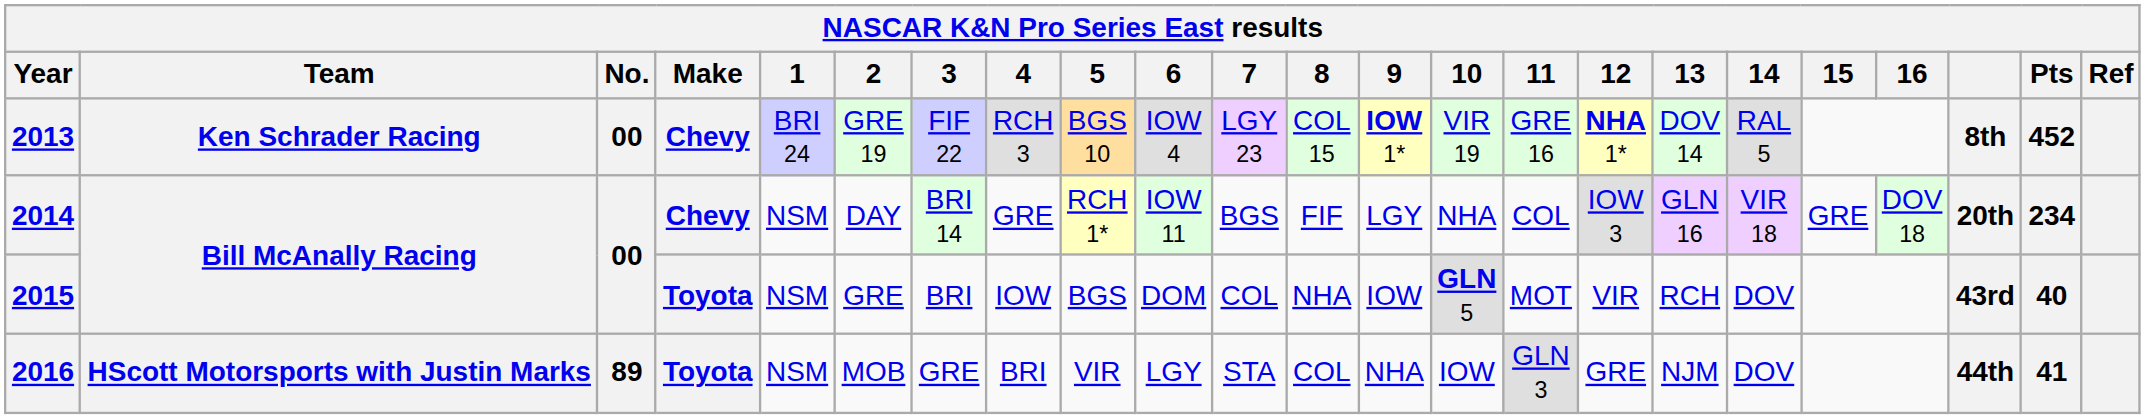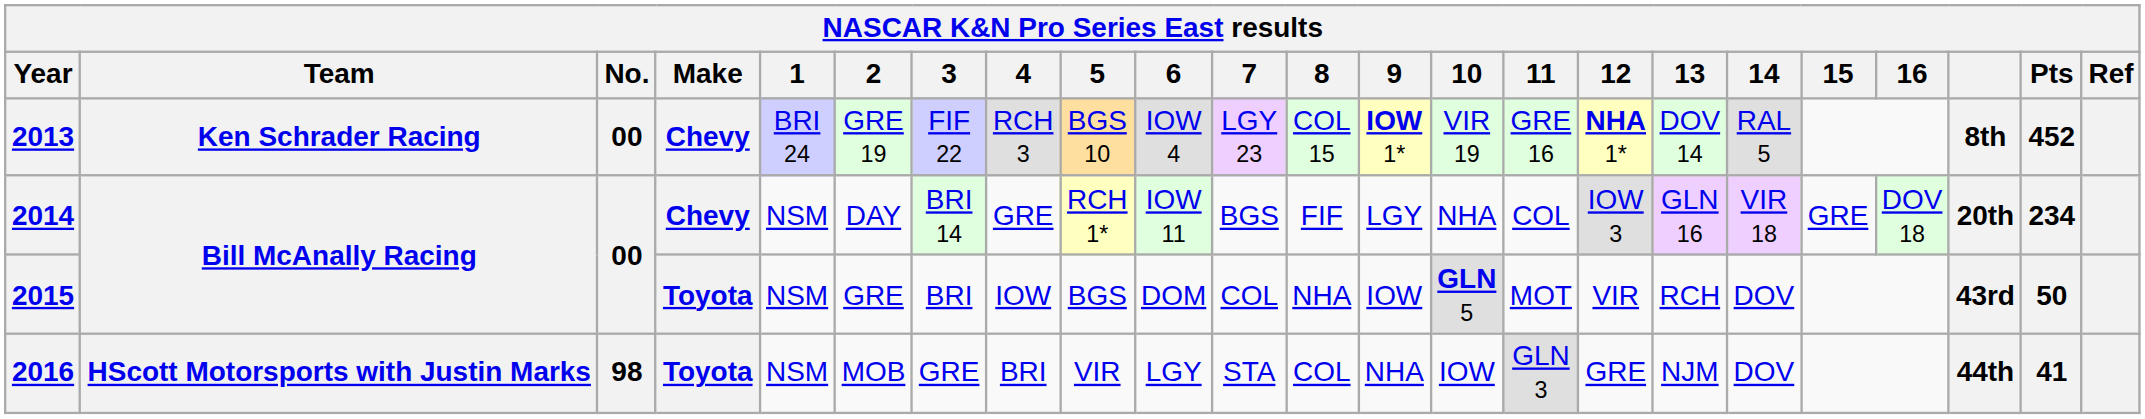 <table class="wikitable" style="text-align:center; font-size:75%">
 <tr>
 <th colspan=23><a href='#'>NASCAR K&N Pro Series East</a> results</th>
 </tr>
 <tr>
 <th>Year</th>
 <th>Team</th>
 <th>No.</th>
 <th>Make</th>
 <th>1</th>
 <th>2</th>
 <th>3</th>
 <th>4</th>
 <th>5</th>
 <th>6</th>
 <th>7</th>
 <th>8</th>
 <th>9</th>
 <th>10</th>
 <th>11</th>
 <th>12</th>
 <th>13</th>
 <th>14</th>
 <th>15</th>
 <th>16</th>
 <th></th>
 <th>Pts</th>
 <th>Ref</th>
 </tr>
 <tr>
 <th><a href='#'>2013</a></th>
 <th><a href='#'>Ken Schrader Racing</a></th>
 <th>00</th>
 <th><a href='#'>Chevy</a></th>
 <td style="background:#CFCFFF;"><a href='#'>BRI</a><br><small>24</small></td>
 <td style="background:#DFFFDF;"><a href='#'>GRE</a><br><small>19</small></td>
 <td style="background:#CFCFFF;"><a href='#'>FIF</a><br><small>22</small></td>
 <td style="background:#DFDFDF;"><a href='#'>RCH</a><br><small>3</small></td>
 <td style="background:#FFDF9F;"><a href='#'>BGS</a><br><small>10</small></td>
 <td style="background:#DFDFDF;"><a href='#'>IOW</a><br><small>4</small></td>
 <td style="background:#EFCFFF;"><a href='#'>LGY</a><br><small>23</small></td>
 <td style="background:#DFFFDF;"><a href='#'>COL</a><br><small>15</small></td>
 <td style="background:#FFFFBF;"><strong><a href='#'>IOW</a></strong><br><small>1*</small></td>
 <td style="background:#DFFFDF;"><a href='#'>VIR</a><br><small>19</small></td>
 <td style="background:#DFFFDF;"><a href='#'>GRE</a><br><small>16</small></td>
 <td style="background:#FFFFBF;"><strong><a href='#'>NHA</a></strong><br><small>1*</small></td>
 <td style="background:#DFFFDF;"><a href='#'>DOV</a><br><small>14</small></td>
 <td style="background:#DFDFDF;"><a href='#'>RAL</a><br><small>5</small></td>
 <td colspan=2></td>
 <th>8th</th>
 <th>452</th>
 <th></th>
 </tr>
 <tr>
 <th><a href='#'>2014</a></th>
 <th rowspan=2><a href='#'>Bill McAnally Racing</a></th>
 <th rowspan=2>00</th>
 <th><a href='#'>Chevy</a></th>
 <td><a href='#'>NSM</a></td>
 <td><a href='#'>DAY</a></td>
 <td style="background:#DFFFDF;"><a href='#'>BRI</a><br><small>14</small></td>
 <td><a href='#'>GRE</a></td>
 <td style="background:#FFFFBF;"><a href='#'>RCH</a><br><small>1*</small></td>
 <td style="background:#DFFFDF;"><a href='#'>IOW</a><br><small>11</small></td>
 <td><a href='#'>BGS</a></td>
 <td><a href='#'>FIF</a></td>
 <td><a href='#'>LGY</a></td>
 <td><a href='#'>NHA</a></td>
 <td><a href='#'>COL</a></td>
 <td style="background:#DFDFDF;"><a href='#'>IOW</a><br><small>3</small></td>
 <td style="background:#EFCFFF;"><a href='#'>GLN</a><br><small>16</small></td>
 <td style="background:#EFCFFF;"><a href='#'>VIR</a><br><small>18</small></td>
 <td><a href='#'>GRE</a></td>
 <td style="background:#DFFFDF;"><a href='#'>DOV</a><br><small>18</small></td>
 <th>20th</th>
 <th>234</th>
 <th></th>
 </tr>
 <tr>
 <th><a href='#'>2015</a></th>
 <th><a href='#'>Toyota</a></th>
 <td><a href='#'>NSM</a></td>
 <td><a href='#'>GRE</a></td>
 <td><a href='#'>BRI</a></td>
 <td><a href='#'>IOW</a></td>
 <td><a href='#'>BGS</a></td>
 <td><a href='#'>DOM</a></td>
 <td><a href='#'>COL</a></td>
 <td><a href='#'>NHA</a></td>
 <td><a href='#'>IOW</a></td>
 <td style="background:#DFDFDF;"><strong><a href='#'>GLN</a></strong><br><small>5</small></td>
 <td><a href='#'>MOT</a></td>
 <td><a href='#'>VIR</a></td>
 <td><a href='#'>RCH</a></td>
 <td><a href='#'>DOV</a></td>
 <td colspan=2></td>
 <th>43rd</th>
-<th>40</th>
+<th>50</th>
 <th></th>
 </tr>
 <tr>
 <th><a href='#'>2016</a></th>
 <th><a href='#'>HScott Motorsports with Justin Marks</a></th>
-<th>89</th>
+<th>98</th>
 <th><a href='#'>Toyota</a></th>
 <td><a href='#'>NSM</a></td>
 <td><a href='#'>MOB</a></td>
 <td><a href='#'>GRE</a></td>
 <td><a href='#'>BRI</a></td>
 <td><a href='#'>VIR</a></td>
 <td><a href='#'>LGY</a></td>
 <td><a href='#'>STA</a></td>
 <td><a href='#'>COL</a></td>
 <td><a href='#'>NHA</a></td>
 <td><a href='#'>IOW</a></td>
 <td style="background:#DFDFDF;"><a href='#'>GLN</a><br><small>3</small></td>
 <td><a href='#'>GRE</a></td>
 <td><a href='#'>NJM</a></td>
 <td><a href='#'>DOV</a></td>
 <td colspan=2></td>
 <th>44th</th>
 <th>41</th>
 <th></th>
 </tr>
 </table>
